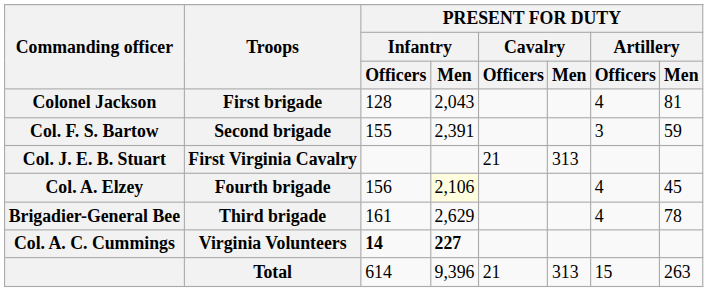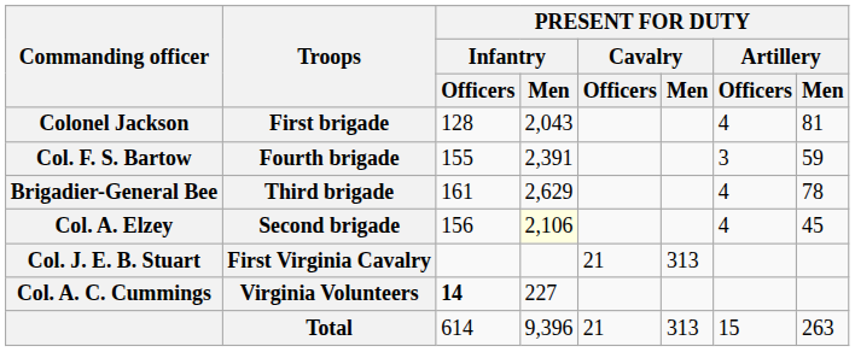 <table class="wikitable plainrowheaders">
 <tr>
 </tr>
 <tr>
 <th scope=col rowspan=3>Commanding officer</th>
 <th scope=col rowspan=3>Troops</th>
 <th scope=col colspan=6>PRESENT FOR DUTY</th>
 </tr>
 <tr>
 <th scope=col colspan=2>Infantry</th>
 <th scope=col colspan=2>Cavalry</th>
 <th scope=col colspan=2>Artillery</th>
 </tr>
 <tr>
 <th scope=col>Officers</th>
 <th scope=col>Men</th>
 <th scope=col>Officers</th>
 <th scope=col>Men</th>
 <th scope=col>Officers</th>
 <th scope=col>Men</th>
 </tr>
 <tr>
 <th scope=row>Colonel Jackson</th>
 <th scope=row>First brigade</th>
 <td>128</td>
 <td>2,043</td>
 <td></td>
 <td></td>
 <td>4</td>
 <td>81</td>
 </tr>
 <tr>
 <th scope=row>Col. F. S. Bartow</th>
-<th scope=row>Second brigade</th>
+<th scope=row>Fourth brigade</th>
 <td>155</td>
 <td>2,391</td>
 <td></td>
 <td></td>
 <td>3</td>
 <td>59</td>
+</tr>
+<tr>
+<th scope=row>Brigadier-General Bee</th>
+<th scope=row>Third brigade</th>
+<td>161</td>
+<td>2,629</td>
+<td></td>
+<td></td>
+<td>4</td>
+<td>78</td>
+</tr>
+<tr>
+<th scope=row>Col. A. Elzey</th>
+<th scope=row>Second brigade</th>
+<td>156</td>
+<td style="background: lightyellow;">2,106</td>
+<td></td>
+<td></td>
+<td>4</td>
+<td>45</td>
 </tr>
 <tr>
 <th scope=row>Col. J. E. B. Stuart</th>
 <th scope=row>First Virginia Cavalry</th>
 <td></td>
 <td></td>
 <td>21</td>
 <td>313</td>
 <td></td>
 <td></td>
 </tr>
 <tr>
-<th scope=row>Col. A. Elzey</th>
-<th scope=row>Fourth brigade</th>
-<td>156</td>
-<td style="background: lightyellow;">2,106</td>
-<td></td>
-<td></td>
-<td>4</td>
-<td>45</td>
-</tr>
-<tr>
-<th scope=row>Brigadier-General Bee</th>
-<th scope=row>Third brigade</th>
-<td>161</td>
-<td>2,629</td>
-<td></td>
-<td></td>
-<td>4</td>
-<td>78</td>
-</tr>
-<tr>
 <th scope=row>Col. A. C. Cummings</th>
 <th scope=row>Virginia Volunteers</th>
 <td><strong>14</strong></td>
-<td><strong>227</strong></td>
+<td>227</td>
 <td></td>
 <td></td>
 <td></td>
 <td></td>
 </tr>
 <tr>
 <th></th>
 <th>Total</th>
 <td>614</td>
 <td>9,396</td>
 <td>21</td>
 <td>313</td>
 <td>15</td>
 <td>263</td>
 </tr>
 </table>
